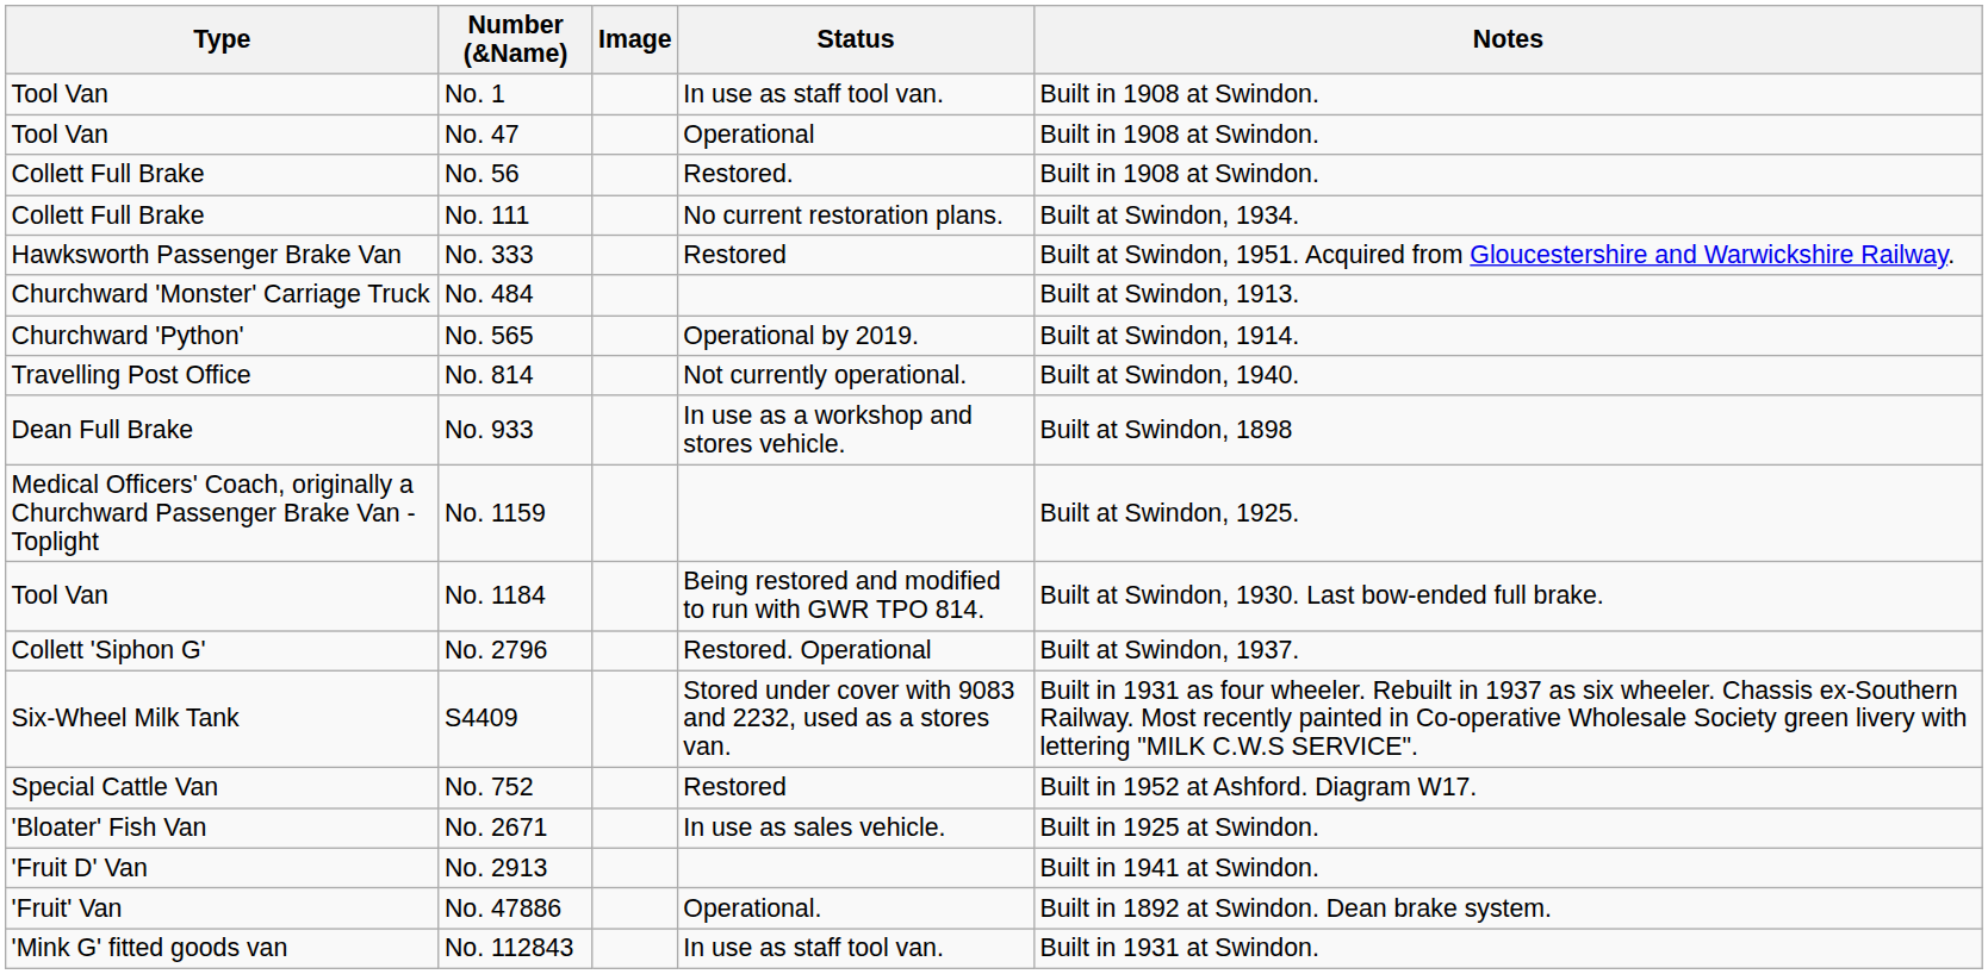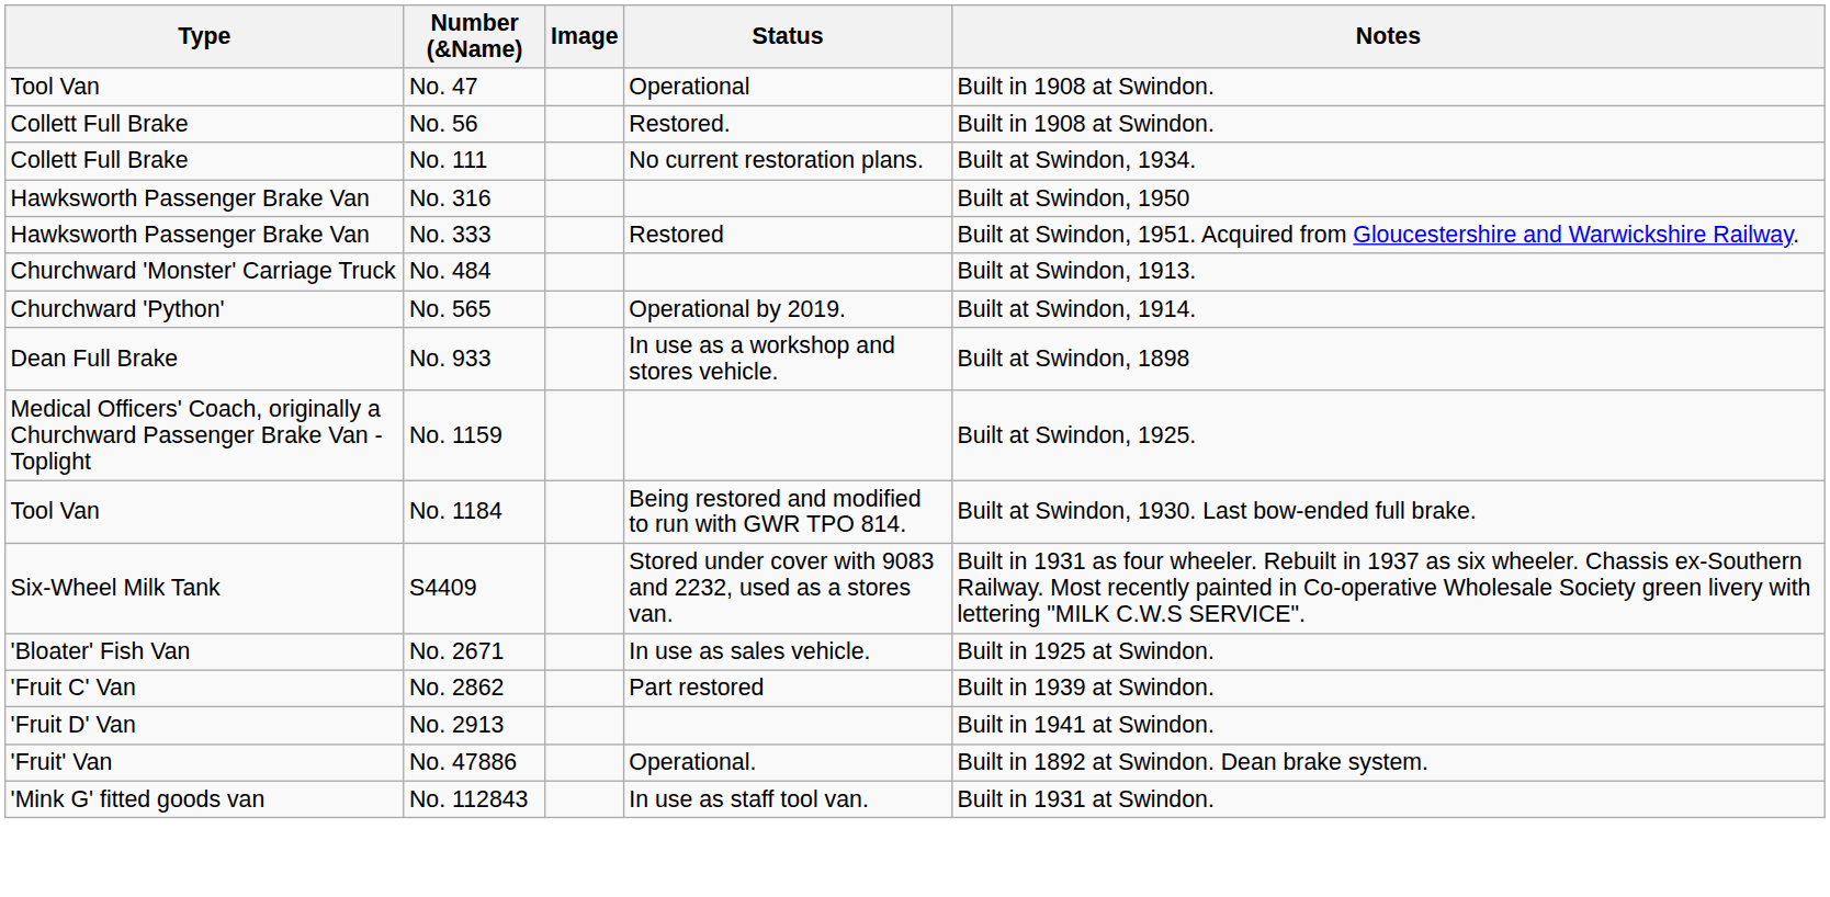 <table class="wikitable sortable">
 <tr>
 <th>Type</th>
 <th>Number (&Name)</th>
 <th class="unsortable">Image</th>
 <th>Status</th>
 <th>Notes</th>
-</tr>
-<tr>
-<td>Tool Van</td>
-<td>No. 1</td>
-<td></td>
-<td>In use as staff tool van.</td>
-<td>Built in 1908 at Swindon.</td>
 </tr>
 <tr>
 <td>Tool Van</td>
 <td>No. 47</td>
 <td></td>
 <td>Operational</td>
 <td>Built in 1908 at Swindon.</td>
 </tr>
 <tr>
 <td>Collett Full Brake</td>
 <td>No. 56</td>
 <td></td>
 <td>Restored.</td>
 <td>Built in 1908 at Swindon.</td>
 </tr>
 <tr>
 <td>Collett Full Brake</td>
 <td>No. 111</td>
 <td></td>
 <td>No current restoration plans.</td>
 <td>Built at Swindon, 1934.</td>
 </tr>
 <tr>
 <td>Hawksworth Passenger Brake Van</td>
+<td>No. 316</td>
+<td></td>
+<td></td>
+<td>Built at Swindon, 1950</td>
+</tr>
+<tr>
+<td>Hawksworth Passenger Brake Van</td>
 <td>No. 333</td>
 <td></td>
 <td>Restored</td>
 <td>Built at Swindon, 1951. Acquired from <a href='#'>Gloucestershire and Warwickshire Railway</a>.</td>
 </tr>
 <tr>
 <td>Churchward 'Monster' Carriage Truck</td>
 <td>No. 484</td>
 <td></td>
 <td></td>
 <td>Built at Swindon, 1913.</td>
 </tr>
 <tr>
 <td>Churchward 'Python'</td>
 <td>No. 565</td>
 <td></td>
 <td>Operational by 2019.</td>
 <td>Built at Swindon, 1914.</td>
-</tr>
-<tr>
-<td>Travelling Post Office</td>
-<td>No. 814</td>
-<td></td>
-<td>Not currently operational.</td>
-<td>Built at Swindon, 1940.</td>
 </tr>
 <tr>
 <td>Dean Full Brake</td>
 <td>No. 933</td>
 <td></td>
 <td>In use as a workshop and stores vehicle.</td>
 <td>Built at Swindon, 1898</td>
 </tr>
 <tr>
 <td>Medical Officers' Coach, originally a Churchward Passenger Brake Van - Toplight</td>
 <td>No. 1159</td>
 <td></td>
 <td></td>
 <td>Built at Swindon, 1925.</td>
 </tr>
 <tr>
 <td>Tool Van</td>
 <td>No. 1184</td>
 <td></td>
 <td>Being restored and modified to run with GWR TPO 814.</td>
 <td>Built at Swindon, 1930. Last bow-ended full brake.</td>
 </tr>
 <tr>
-<td>Collett 'Siphon G'</td>
-<td>No. 2796</td>
-<td></td>
-<td>Restored. Operational</td>
-<td>Built at Swindon, 1937.</td>
-</tr>
-<tr>
 <td>Six-Wheel Milk Tank</td>
 <td>S4409</td>
 <td></td>
 <td>Stored under cover with 9083 and 2232, used as a stores van.</td>
 <td>Built in 1931 as four wheeler. Rebuilt in 1937 as six wheeler. Chassis ex-Southern Railway. Most recently painted in Co-operative Wholesale Society green livery with lettering "MILK C.W.S SERVICE".</td>
 </tr>
 <tr>
-<td>Special Cattle Van</td>
-<td>No. 752</td>
-<td></td>
-<td>Restored</td>
-<td>Built in 1952 at Ashford. Diagram W17.</td>
-</tr>
-<tr>
 <td>'Bloater' Fish Van</td>
 <td>No. 2671</td>
 <td></td>
 <td>In use as sales vehicle.</td>
 <td>Built in 1925 at Swindon.</td>
+</tr>
+<tr>
+<td>'Fruit C' Van</td>
+<td>No. 2862</td>
+<td></td>
+<td>Part restored</td>
+<td>Built in 1939 at Swindon.</td>
 </tr>
 <tr>
 <td>'Fruit D' Van</td>
 <td>No. 2913</td>
 <td></td>
 <td></td>
 <td>Built in 1941 at Swindon.</td>
 </tr>
 <tr>
 <td>'Fruit' Van</td>
 <td>No. 47886</td>
 <td></td>
 <td>Operational.</td>
 <td>Built in 1892 at Swindon. Dean brake system.</td>
 </tr>
 <tr>
 <td>'Mink G' fitted goods van</td>
 <td>No. 112843</td>
 <td></td>
 <td>In use as staff tool van.</td>
 <td>Built in 1931 at Swindon.</td>
 </tr>
 </table>
